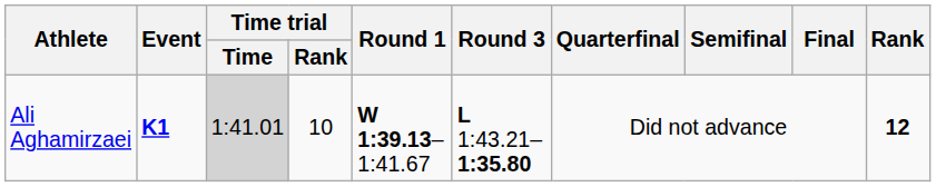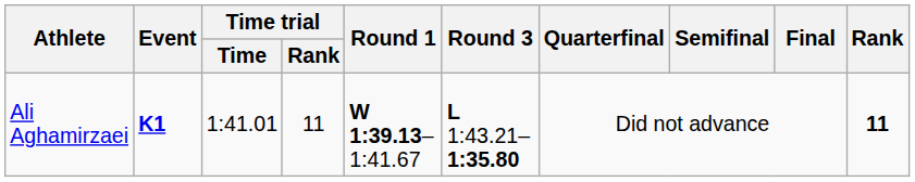 <table class="wikitable" width="98%" style="text-align:left; font-size:90%">
 <tr>
 <th rowspan="2" width="14%">Athlete</th>
 <th rowspan="2" width="7%">Event</th>
 <th colspan="2">Time trial</th>
 <th rowspan="2" width="12%">Round 1</th>
 <th rowspan="2" width="12%">Round 3</th>
 <th rowspan="2" width="12%">Quarterfinal</th>
 <th rowspan="2" width="12%">Semifinal</th>
 <th rowspan="2" width="12%">Final</th>
 <th rowspan="2" width="4%">Rank</th>
 </tr>
 <tr>
 <th width="7%">Time</th>
 <th width="4%">Rank</th>
 </tr>
 <tr>
 <td><a href='#'>Ali Aghamirzaei</a></td>
 <td><strong><a href='#'>K1</a></strong></td>
-<td align="center" style="background: lightgrey;">1:41.01</td>
-<td align="center">10</td>
+<td align="center">1:41.01</td>
+<td align="center">11</td>
 <td><br><strong>W</strong> <strong>1:39.13</strong>–1:41.67</td>
 <td><br><strong>L</strong> 1:43.21–<strong>1:35.80</strong></td>
 <td colspan=3 align=center>Did not advance</td>
-<td align="center"><strong>12</strong></td>
+<td align="center"><strong>11</strong></td>
 </tr>
 </table>
